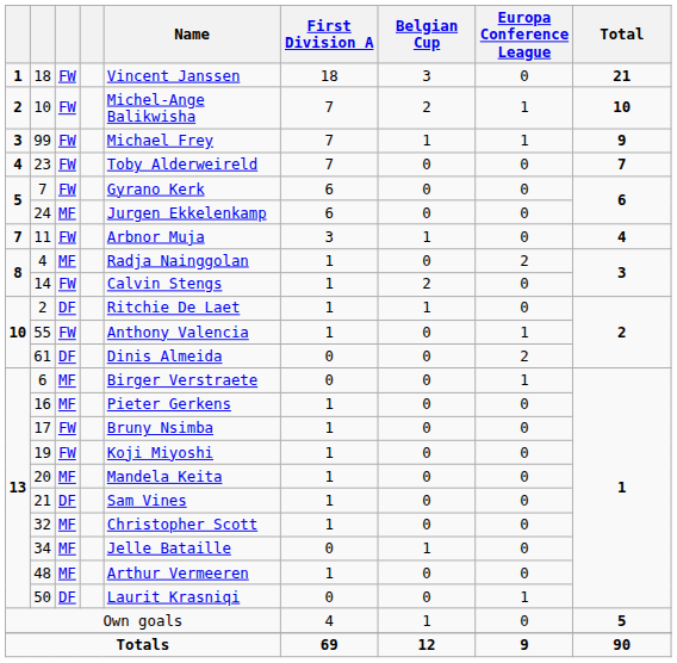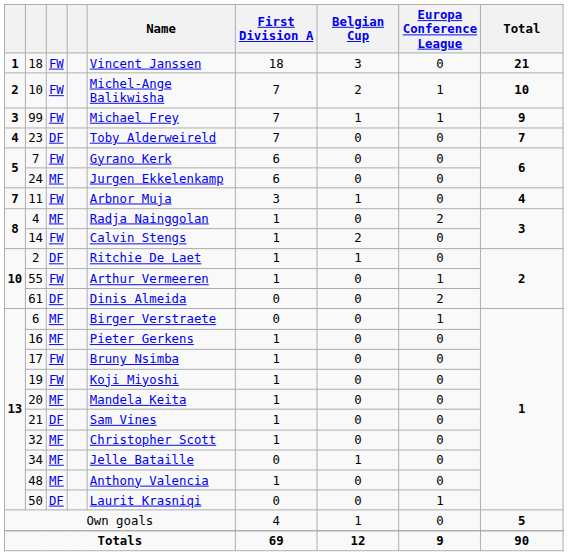 <table class="wikitable" style="text-align:center">
 <tr>
 <th width=15></th>
 <th width=15></th>
 <th width=15></th>
 <th width=15></th>
 <th width=150>Name</th>
 <th width=80><a href='#'>First Division A</a></th>
 <th width=80><a href='#'>Belgian Cup</a></th>
 <th width=80><a href='#'>Europa Conference League</a></th>
 <th width=80>Total</th>
 </tr>
 <tr>
 <td><strong>1</strong></td>
 <td>18</td>
 <td><a href='#'>FW</a></td>
 <td></td>
 <td align=left><a href='#'>Vincent Janssen</a></td>
 <td>18</td>
 <td>3</td>
 <td>0</td>
 <td><strong>21</strong></td>
 </tr>
 <tr>
 <td><strong>2</strong></td>
 <td>10</td>
 <td><a href='#'>FW</a></td>
 <td></td>
 <td align=left><a href='#'>Michel-Ange Balikwisha</a></td>
 <td>7</td>
 <td>2</td>
 <td>1</td>
 <td><strong>10</strong></td>
 </tr>
 <tr>
 <td><strong>3</strong></td>
 <td>99</td>
 <td><a href='#'>FW</a></td>
 <td></td>
 <td align=left><a href='#'>Michael Frey</a></td>
 <td>7</td>
 <td>1</td>
 <td>1</td>
 <td><strong>9</strong></td>
 </tr>
 <tr>
 <td><strong>4</strong></td>
 <td>23</td>
-<td><a href='#'>FW</a></td>
+<td><a href='#'>DF</a></td>
 <td></td>
 <td align=left><a href='#'>Toby Alderweireld</a></td>
 <td>7</td>
 <td>0</td>
 <td>0</td>
 <td><strong>7</strong></td>
 </tr>
 <tr>
 <td rowspan=2><strong>5</strong></td>
 <td>7</td>
 <td><a href='#'>FW</a></td>
 <td></td>
 <td align=left><a href='#'>Gyrano Kerk</a></td>
 <td>6</td>
 <td>0</td>
 <td>0</td>
 <td rowspan=2><strong>6</strong></td>
 </tr>
 <tr>
 <td>24</td>
 <td><a href='#'>MF</a></td>
 <td></td>
 <td align=left><a href='#'>Jurgen Ekkelenkamp</a></td>
 <td>6</td>
 <td>0</td>
 <td>0</td>
 </tr>
 <tr>
 <td><strong>7</strong></td>
 <td>11</td>
 <td><a href='#'>FW</a></td>
 <td></td>
 <td align=left><a href='#'>Arbnor Muja</a></td>
 <td>3</td>
 <td>1</td>
 <td>0</td>
 <td><strong>4</strong></td>
 </tr>
 <tr>
 <td rowspan=2><strong>8</strong></td>
 <td>4</td>
 <td><a href='#'>MF</a></td>
 <td></td>
 <td align=left><a href='#'>Radja Nainggolan</a></td>
 <td>1</td>
 <td>0</td>
 <td>2</td>
 <td rowspan=2><strong>3</strong></td>
 </tr>
 <tr>
 <td>14</td>
 <td><a href='#'>FW</a></td>
 <td></td>
 <td align=left><a href='#'>Calvin Stengs</a></td>
 <td>1</td>
 <td>2</td>
 <td>0</td>
 </tr>
 <tr>
 <td rowspan=3><strong>10</strong></td>
 <td>2</td>
 <td><a href='#'>DF</a></td>
 <td></td>
 <td align=left><a href='#'>Ritchie De Laet</a></td>
 <td>1</td>
 <td>1</td>
 <td>0</td>
 <td rowspan=3><strong>2</strong></td>
 </tr>
 <tr>
 <td>55</td>
 <td><a href='#'>FW</a></td>
 <td></td>
-<td align=left><a href='#'>Anthony Valencia</a></td>
+<td align=left><a href='#'>Arthur Vermeeren</a></td>
 <td>1</td>
 <td>0</td>
 <td>1</td>
 </tr>
 <tr>
 <td>61</td>
 <td><a href='#'>DF</a></td>
 <td></td>
 <td align=left><a href='#'>Dinis Almeida</a></td>
 <td>0</td>
 <td>0</td>
 <td>2</td>
 </tr>
 <tr>
 <td rowspan=10><strong>13</strong></td>
 <td>6</td>
 <td><a href='#'>MF</a></td>
 <td></td>
 <td align=left><a href='#'>Birger Verstraete</a></td>
 <td>0</td>
 <td>0</td>
 <td>1</td>
 <td rowspan=10><strong>1</strong></td>
 </tr>
 <tr>
 <td>16</td>
 <td><a href='#'>MF</a></td>
 <td></td>
 <td align=left><a href='#'>Pieter Gerkens</a></td>
 <td>1</td>
 <td>0</td>
 <td>0</td>
 </tr>
 <tr>
 <td>17</td>
 <td><a href='#'>FW</a></td>
 <td></td>
 <td align=left><a href='#'>Bruny Nsimba</a></td>
 <td>1</td>
 <td>0</td>
 <td>0</td>
 </tr>
 <tr>
 <td>19</td>
 <td><a href='#'>FW</a></td>
 <td></td>
 <td align=left><a href='#'>Koji Miyoshi</a></td>
 <td>1</td>
 <td>0</td>
 <td>0</td>
 </tr>
 <tr>
 <td>20</td>
 <td><a href='#'>MF</a></td>
 <td></td>
 <td align=left><a href='#'>Mandela Keita</a></td>
 <td>1</td>
 <td>0</td>
 <td>0</td>
 </tr>
 <tr>
 <td>21</td>
 <td><a href='#'>DF</a></td>
 <td></td>
 <td align=left><a href='#'>Sam Vines</a></td>
 <td>1</td>
 <td>0</td>
 <td>0</td>
 </tr>
 <tr>
 <td>32</td>
 <td><a href='#'>MF</a></td>
 <td></td>
 <td align=left><a href='#'>Christopher Scott</a></td>
 <td>1</td>
 <td>0</td>
 <td>0</td>
 </tr>
 <tr>
 <td>34</td>
 <td><a href='#'>MF</a></td>
 <td></td>
 <td align=left><a href='#'>Jelle Bataille</a></td>
 <td>0</td>
 <td>1</td>
 <td>0</td>
 </tr>
 <tr>
 <td>48</td>
 <td><a href='#'>MF</a></td>
 <td></td>
-<td align=left><a href='#'>Arthur Vermeeren</a></td>
+<td align=left><a href='#'>Anthony Valencia</a></td>
 <td>1</td>
 <td>0</td>
 <td>0</td>
 </tr>
 <tr>
 <td>50</td>
 <td><a href='#'>DF</a></td>
 <td></td>
 <td align=left><a href='#'>Laurit Krasniqi</a></td>
 <td>0</td>
 <td>0</td>
 <td>1</td>
 </tr>
 <tr>
 <td colspan="5">Own goals</td>
 <td>4</td>
 <td>1</td>
 <td>0</td>
 <td><strong>5</strong></td>
 </tr>
 <tr class="sortbottom">
 </tr>
 <tr class="sortbottom">
 <td colspan=5><strong>Totals</strong></td>
 <td><strong>69</strong></td>
 <td><strong>12</strong></td>
 <td><strong>9</strong></td>
 <td><strong>90</strong></td>
 </tr>
 </table>
